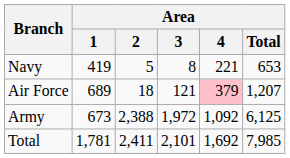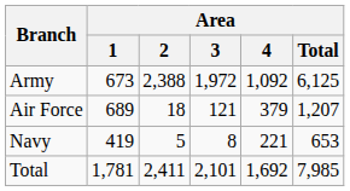 <table class="wikitable" style="text-align:right;">
 <tr>
 <th rowspan="2">Branch</th>
 <th colspan="5">Area</th>
 </tr>
 <tr>
 <th>1</th>
 <th>2</th>
 <th>3</th>
 <th>4</th>
 <th>Total</th>
 </tr>
 <tr>
+<td style="text-align:left;">Army</td>
+<td>673</td>
+<td>2,388</td>
+<td>1,972</td>
+<td>1,092</td>
+<td>6,125</td>
+</tr>
+<tr>
+<td style="text-align:left;">Air Force</td>
+<td>689</td>
+<td>18</td>
+<td>121</td>
+<td>379</td>
+<td>1,207</td>
+</tr>
+<tr>
 <td style="text-align:left;">Navy</td>
 <td>419</td>
 <td>5</td>
 <td>8</td>
 <td>221</td>
 <td>653</td>
-</tr>
-<tr>
-<td style="text-align:left;">Air Force</td>
-<td>689</td>
-<td>18</td>
-<td>121</td>
-<td style="background: pink;">379</td>
-<td>1,207</td>
-</tr>
-<tr>
-<td style="text-align:left;">Army</td>
-<td>673</td>
-<td>2,388</td>
-<td>1,972</td>
-<td>1,092</td>
-<td>6,125</td>
 </tr>
 <tr>
 <td style="text-align:left;">Total</td>
 <td>1,781</td>
 <td>2,411</td>
 <td>2,101</td>
 <td>1,692</td>
 <td>7,985</td>
 </tr>
 </table>
